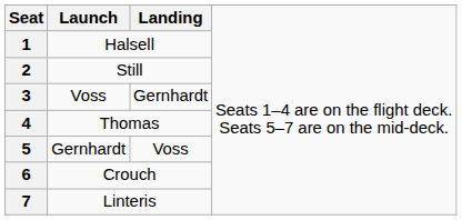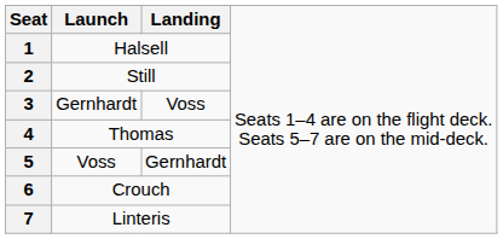 <table class="wikitable" style="text-align:center">
 <tr>
 <th>Seat</th>
 <th>Launch</th>
 <th>Landing</th>
 <td rowspan=8><br>Seats 1–4 are on the flight deck.<br>Seats 5–7 are on the mid-deck.</td>
 </tr>
 <tr>
 <th>1</th>
 <td colspan=2>Halsell</td>
 </tr>
 <tr>
 <th>2</th>
 <td colspan=2>Still</td>
 </tr>
 <tr>
 <th>3</th>
+<td>Gernhardt</td>
 <td>Voss</td>
-<td>Gernhardt</td>
 </tr>
 <tr>
 <th>4</th>
 <td colspan=2>Thomas</td>
 </tr>
 <tr>
 <th>5</th>
+<td>Voss</td>
 <td>Gernhardt</td>
-<td>Voss</td>
 </tr>
 <tr>
 <th>6</th>
 <td colspan=2>Crouch</td>
 </tr>
 <tr>
 <th>7</th>
 <td colspan=2>Linteris</td>
 </tr>
 </table>
